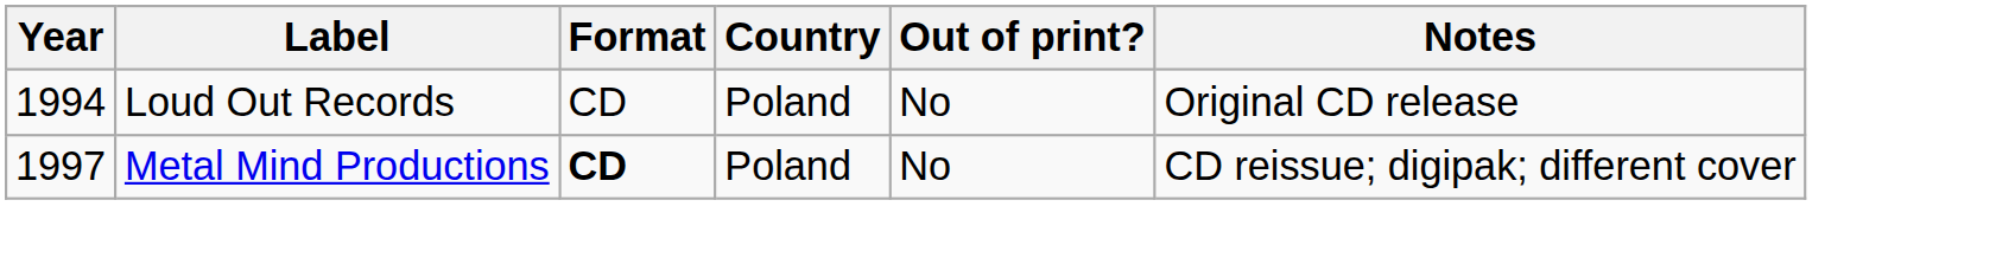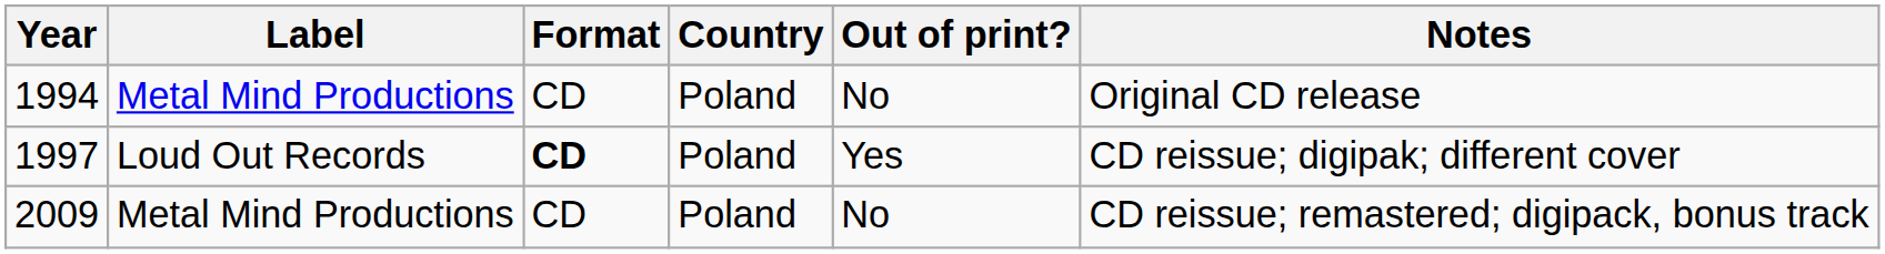 <table class="wikitable">
 <tr>
 <th>Year</th>
 <th>Label</th>
 <th>Format</th>
 <th>Country</th>
 <th>Out of print?</th>
 <th>Notes</th>
 </tr>
 <tr>
 <td>1994</td>
-<td>Loud Out Records</td>
+<td><a href='#'>Metal Mind Productions</a></td>
 <td>CD</td>
 <td>Poland</td>
 <td>No</td>
 <td>Original CD release</td>
 </tr>
 <tr>
 <td>1997</td>
-<td><a href='#'>Metal Mind Productions</a></td>
+<td>Loud Out Records</td>
 <td><strong>CD</strong></td>
 <td>Poland</td>
-<td>No</td>
+<td>Yes</td>
 <td>CD reissue; digipak; different cover</td>
 </tr>
+<tr>
+<td>2009</td>
+<td>Metal Mind Productions</td>
+<td>CD</td>
+<td>Poland</td>
+<td>No</td>
+<td>CD reissue; remastered; digipack, bonus track</td>
+</tr>
 </table>
